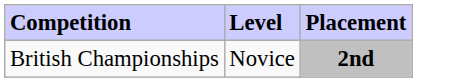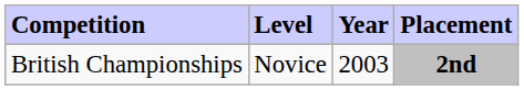 <table class="wikitable">
 <tr bgcolor="#CCCCFF">
 <td><strong>Competition</strong></td>
 <td><strong>Level</strong></td>
+<td><strong>Year</strong></td>
 <td><strong>Placement</strong></td>
 </tr>
 <tr>
 <td>British Championships</td>
 <td>Novice</td>
+<td>2003</td>
 <td align="center" bgcolor="silver"><strong>2nd</strong></td>
 </tr>
 </table>
